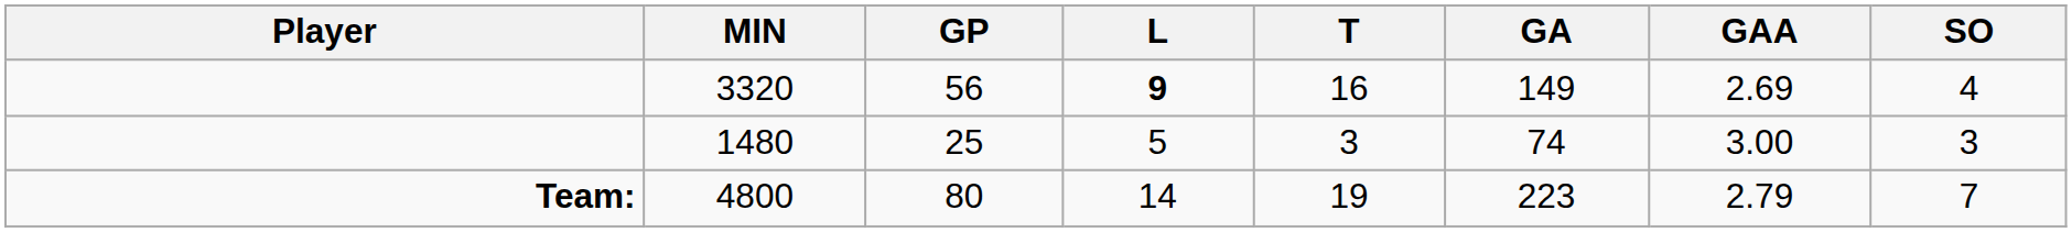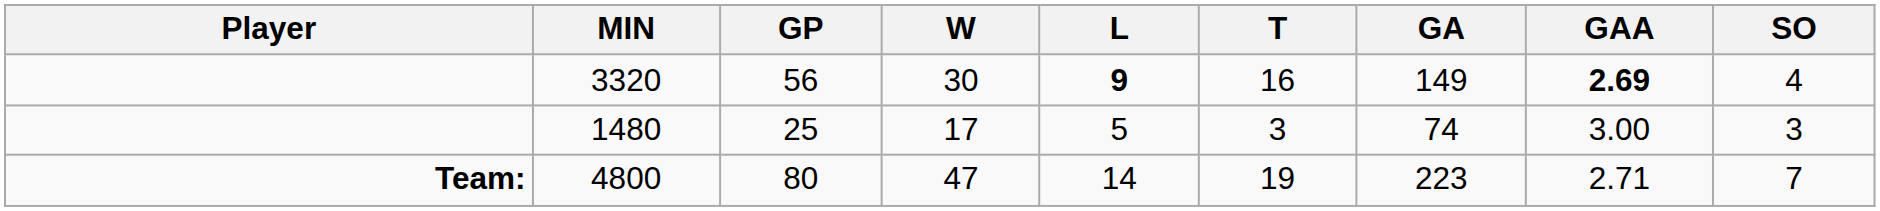 <table class="wikitable sortable" width="60%">
 <tr>
 <th bgcolor="#DDDDFF" width="10%">Player</th>
 <th width="3%" bgcolor="#DDDDFF" title="Minutes played">MIN</th>
 <th width="3%" bgcolor="#DDDDFF" title="Games played in">GP</th>
+<th width="3%" bgcolor="#DDDDFF" title="Games played in">W</th>
 <th width="3%" bgcolor="#DDDDFF"title="Games played in">L</th>
 <th width="3%" bgcolor="#DDDDFF" title="Ties">T</th>
 <th width="3%" bgcolor="#DDDDFF" title="Goals against">GA</th>
 <th width="3%" bgcolor="#DDDDFF" title="Goals against average">GAA</th>
 <th width="3%" bgcolor="#DDDDFF"title="Shut-outs">SO</th>
 </tr>
 <tr align="center">
 <td align="right"></td>
 <td>3320</td>
 <td>56</td>
+<td>30</td>
 <td><strong>9</strong></td>
 <td>16</td>
 <td>149</td>
-<td>2.69</td>
+<td><strong>2.69</strong></td>
 <td>4</td>
 </tr>
 <tr align="center">
 <td align="right"></td>
 <td>1480</td>
 <td>25</td>
+<td>17</td>
 <td>5</td>
 <td>3</td>
 <td>74</td>
 <td>3.00</td>
 <td>3</td>
 </tr>
 <tr align="center">
 <td align="right"><strong>Team:</strong></td>
 <td>4800</td>
 <td>80</td>
+<td>47</td>
 <td>14</td>
 <td>19</td>
 <td>223</td>
-<td>2.79</td>
+<td>2.71</td>
 <td>7</td>
 </tr>
 </table>
